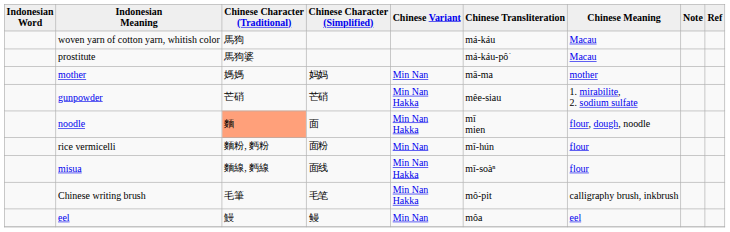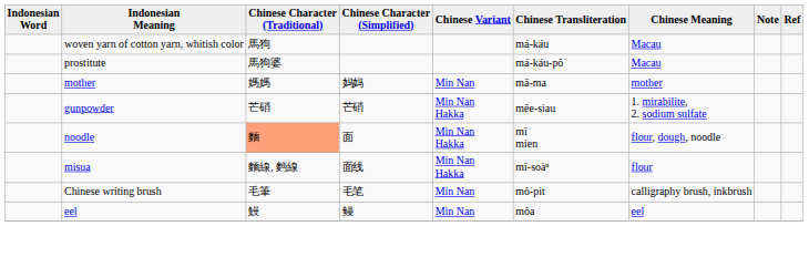 <table class="wikitable">
 <tr>
 <th style="background:#efefef;">Indonesian <br>Word</th>
 <th style="background:#efefef;">Indonesian <br>Meaning</th>
 <th style="background:#efefef;">Chinese Character <br><a href='#'>(Traditional)</a></th>
 <th style="background:#efefef;">Chinese Character <br><a href='#'>(Simplified)</a></th>
 <th style="background:#efefef;">Chinese <a href='#'>Variant</a></th>
 <th style="background:#efefef;">Chinese Transliteration</th>
 <th style="background:#efefef;">Chinese Meaning</th>
 <th style="background:#efefef;">Note</th>
 <th style="background:#efefef;">Ref</th>
 </tr>
 <tr>
 <td></td>
 <td>woven yarn of cotton yarn, whitish color</td>
 <td>馬狗</td>
 <td></td>
 <td></td>
 <td>má-káu</td>
 <td><a href='#'>Macau</a></td>
 <td></td>
 <td></td>
 </tr>
 <tr>
 <td></td>
 <td>prostitute</td>
 <td>馬狗婆</td>
 <td></td>
 <td></td>
 <td>má-káu-pô͘</td>
 <td><a href='#'>Macau</a></td>
 <td></td>
 <td></td>
 </tr>
 <tr>
 <td></td>
 <td><a href='#'>mother</a></td>
 <td>媽媽</td>
 <td>妈妈</td>
 <td><a href='#'>Min Nan</a></td>
 <td>mā-ma</td>
 <td><a href='#'>mother</a></td>
 <td></td>
 <td></td>
 </tr>
 <tr>
 <td></td>
 <td><a href='#'>gunpowder</a></td>
 <td>芒硝</td>
 <td>芒硝</td>
 <td><a href='#'>Min Nan</a><br><a href='#'>Hakka</a></td>
 <td>mêe-siau</td>
 <td>1. <a href='#'>mirabilite</a>, <br>2. <a href='#'>sodium sulfate</a></td>
 <td></td>
 <td></td>
 </tr>
 <tr>
 <td></td>
 <td><a href='#'>noodle</a></td>
 <td style="background: lightsalmon;">麵</td>
 <td>面</td>
 <td><a href='#'>Min Nan</a><br><a href='#'>Hakka</a></td>
 <td>mī<br>mien</td>
 <td><a href='#'>flour</a>, <a href='#'>dough</a>, noodle</td>
 <td></td>
 <td></td>
 </tr>
 <tr>
 <td></td>
-<td>rice vermicelli</td>
-<td>麵粉, 麪粉</td>
-<td>面粉</td>
-<td><a href='#'>Min Nan</a></td>
-<td>mī-hún</td>
-<td><a href='#'>flour</a></td>
-<td></td>
-<td></td>
-</tr>
-<tr>
-<td></td>
 <td><a href='#'>misua</a></td>
 <td>麵線, 麪線</td>
 <td>面线</td>
 <td><a href='#'>Min Nan</a><br><a href='#'>Hakka</a></td>
 <td>mī-soàⁿ</td>
 <td><a href='#'>flour</a></td>
 <td></td>
 <td></td>
 </tr>
 <tr>
 <td></td>
 <td>Chinese writing brush</td>
 <td>毛筆</td>
 <td>毛笔</td>
-<td><a href='#'>Min Nan</a><br><a href='#'>Hakka</a></td>
+<td><a href='#'>Min Nan</a></td>
 <td>mô͘-pit</td>
 <td>calligraphy brush, inkbrush</td>
 <td></td>
 <td></td>
 </tr>
 <tr>
 <td></td>
 <td><a href='#'>eel</a></td>
 <td>鰻</td>
 <td>鳗</td>
 <td><a href='#'>Min Nan</a></td>
 <td>môa</td>
 <td><a href='#'>eel</a></td>
 <td></td>
 <td></td>
 </tr>
 <tr>
 </tr>
 </table>
